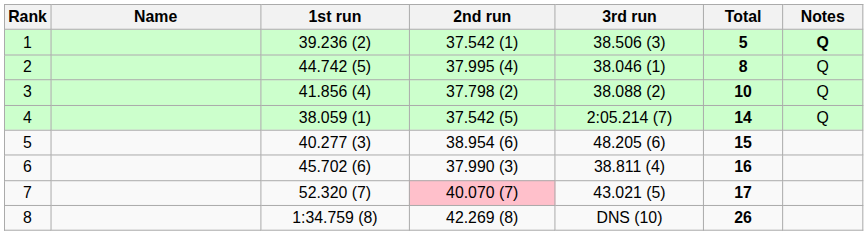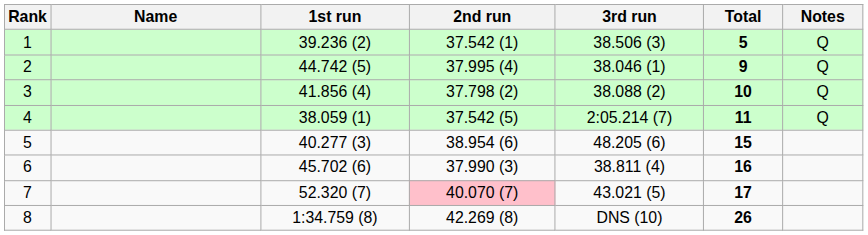 <table class="sortable wikitable" style="text-align:center;">
 <tr>
 <th>Rank</th>
 <th style="width:15em">Name</th>
 <th style="width:10em">1st run</th>
 <th style="width:10em">2nd run</th>
 <th style="width:10em">3rd run</th>
 <th style="width:5em">Total</th>
 <th style="width:5em">Notes</th>
 </tr>
 <tr bgcolor=ccffcc>
 <td>1</td>
 <td align=left></td>
 <td>39.236 (2)</td>
 <td>37.542 (1)</td>
 <td>38.506 (3)</td>
 <td><strong>5</strong></td>
-<td><strong>Q</strong></td>
+<td>Q</td>
 </tr>
 <tr bgcolor=ccffcc>
 <td>2</td>
 <td align=left></td>
 <td>44.742 (5)</td>
 <td>37.995 (4)</td>
 <td>38.046 (1)</td>
-<td><strong>8</strong></td>
+<td><strong>9</strong></td>
 <td>Q</td>
 </tr>
 <tr bgcolor=ccffcc>
 <td>3</td>
 <td align=left></td>
 <td>41.856 (4)</td>
 <td>37.798 (2)</td>
 <td>38.088 (2)</td>
 <td><strong>10</strong></td>
 <td>Q</td>
 </tr>
 <tr bgcolor=ccffcc>
 <td>4</td>
 <td align=left></td>
 <td>38.059 (1)</td>
 <td>37.542 (5)</td>
 <td>2:05.214 (7)</td>
-<td><strong>14</strong></td>
+<td><strong>11</strong></td>
 <td>Q</td>
 </tr>
 <tr>
 <td>5</td>
 <td align=left></td>
 <td>40.277 (3)</td>
 <td>38.954 (6)</td>
 <td>48.205 (6)</td>
 <td><strong>15</strong></td>
 <td></td>
 </tr>
 <tr>
 <td>6</td>
 <td align=left></td>
 <td>45.702 (6)</td>
 <td>37.990 (3)</td>
 <td>38.811 (4)</td>
 <td><strong>16</strong></td>
 <td></td>
 </tr>
 <tr>
 <td>7</td>
 <td align=left></td>
 <td>52.320 (7)</td>
 <td style="background: pink;">40.070 (7)</td>
 <td>43.021 (5)</td>
 <td><strong>17</strong></td>
 <td></td>
 </tr>
 <tr>
 <td>8</td>
 <td align=left></td>
 <td>1:34.759 (8)</td>
 <td>42.269 (8)</td>
 <td>DNS (10)</td>
 <td><strong>26</strong></td>
 <td></td>
 </tr>
 </table>
